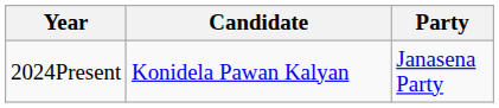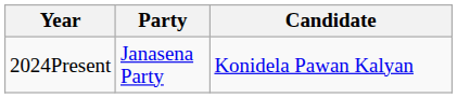 <table class="wikitable" width="350px">
 <tr>
 <th width="50px">Year</th>
+<th width="100">Party</th>
 <th width="600px">Candidate</th>
-<th width="100">Party</th>
 </tr>
 <tr>
 <td>2024Present</td>
+<td><a href='#'>Janasena Party</a></td>
 <td><a href='#'>Konidela Pawan Kalyan</a></td>
-<td><a href='#'>Janasena Party</a></td>
 </tr>
 </table>
